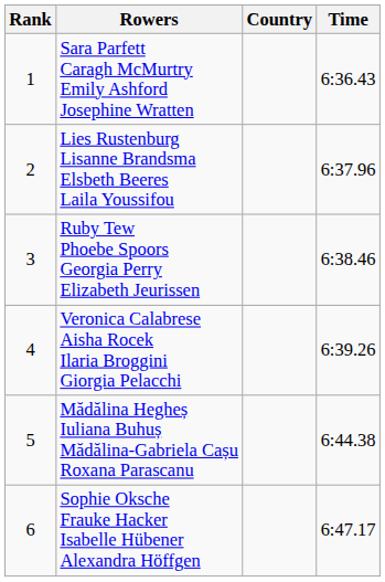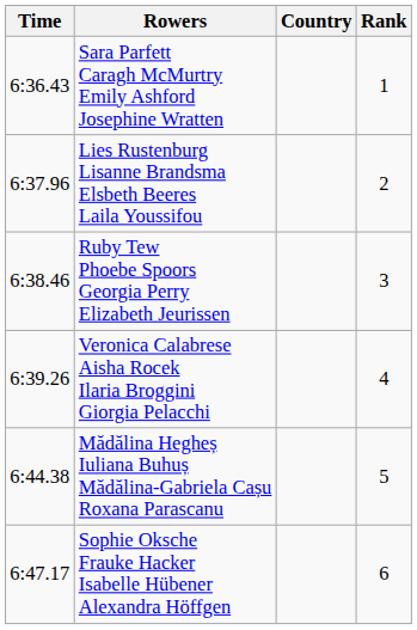 <table class="wikitable" style="text-align:center">
 <tr>
-<th>Rank</th>
+<th>Time</th>
 <th>Rowers</th>
 <th>Country</th>
-<th>Time</th>
+<th>Rank</th>
 </tr>
 <tr>
-<td>1</td>
+<td>6:36.43</td>
 <td align="left"><a href='#'>Sara Parfett</a><br><a href='#'>Caragh McMurtry</a><br><a href='#'>Emily Ashford</a><br><a href='#'>Josephine Wratten</a></td>
 <td align="left"></td>
-<td>6:36.43</td>
+<td>1</td>
 </tr>
 <tr>
-<td>2</td>
+<td>6:37.96</td>
 <td align="left"><a href='#'>Lies Rustenburg</a><br><a href='#'>Lisanne Brandsma</a><br><a href='#'>Elsbeth Beeres</a><br><a href='#'>Laila Youssifou</a></td>
 <td align="left"></td>
-<td>6:37.96</td>
+<td>2</td>
 </tr>
 <tr>
-<td>3</td>
+<td>6:38.46</td>
 <td align="left"><a href='#'>Ruby Tew</a><br><a href='#'>Phoebe Spoors</a><br><a href='#'>Georgia Perry</a><br><a href='#'>Elizabeth Jeurissen</a></td>
 <td align="left"></td>
-<td>6:38.46</td>
+<td>3</td>
 </tr>
 <tr>
-<td>4</td>
+<td>6:39.26</td>
 <td align="left"><a href='#'>Veronica Calabrese</a><br><a href='#'>Aisha Rocek</a><br><a href='#'>Ilaria Broggini</a><br><a href='#'>Giorgia Pelacchi</a></td>
 <td align="left"></td>
-<td>6:39.26</td>
+<td>4</td>
 </tr>
 <tr>
-<td>5</td>
+<td>6:44.38</td>
 <td align="left"><a href='#'>Mădălina Hegheș</a><br><a href='#'>Iuliana Buhuș</a><br><a href='#'>Mădălina-Gabriela Cașu</a><br><a href='#'>Roxana Parascanu</a></td>
 <td align="left"></td>
-<td>6:44.38</td>
+<td>5</td>
 </tr>
 <tr>
-<td>6</td>
+<td>6:47.17</td>
 <td align="left"><a href='#'>Sophie Oksche</a><br><a href='#'>Frauke Hacker</a><br><a href='#'>Isabelle Hübener</a><br><a href='#'>Alexandra Höffgen</a></td>
 <td align="left"></td>
-<td>6:47.17</td>
+<td>6</td>
 </tr>
 </table>
